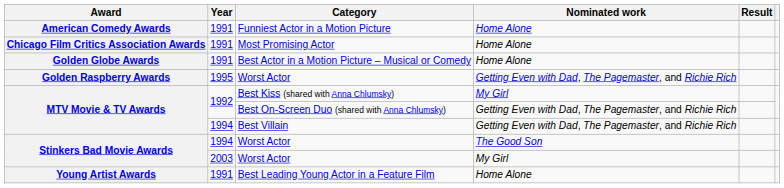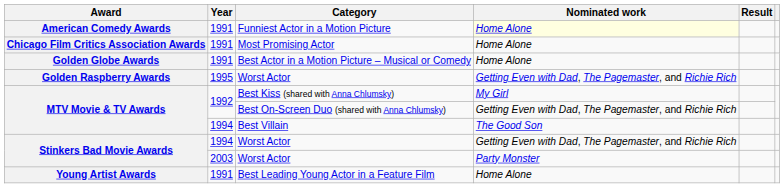 <table class="wikitable plainrowheaders sortable">
 <tr>
 <th scope="col">Award</th>
 <th scope="col">Year</th>
 <th scope="col">Category</th>
 <th scope="col">Nominated work</th>
 <th scope="col">Result</th>
 <th scope="col" class="unsortable"></th>
 </tr>
 <tr>
 <th scope="row"><a href='#'>American Comedy Awards</a></th>
 <td><a href='#'>1991</a></td>
 <td><a href='#'>Funniest Actor in a Motion Picture</a></td>
-<td><em><a href='#'>Home Alone</a></em></td>
+<td style="background: lightyellow;"><em><a href='#'>Home Alone</a></em></td>
 <td></td>
 <td style="text-align:center"></td>
 </tr>
 <tr>
 <th scope="row"><a href='#'>Chicago Film Critics Association Awards</a></th>
 <td><a href='#'>1991</a></td>
 <td><a href='#'>Most Promising Actor</a></td>
 <td><em>Home Alone</em></td>
 <td></td>
 <td style="text-align:center"></td>
 </tr>
 <tr>
 <th scope="row"><a href='#'>Golden Globe Awards</a></th>
 <td><a href='#'>1991</a></td>
 <td><a href='#'>Best Actor in a Motion Picture – Musical or Comedy</a></td>
 <td><em>Home Alone</em></td>
 <td></td>
 <td style="text-align:center"></td>
 </tr>
 <tr>
 <th scope="row"><a href='#'>Golden Raspberry Awards</a></th>
 <td><a href='#'>1995</a></td>
 <td><a href='#'>Worst Actor</a></td>
 <td><em><a href='#'>Getting Even with Dad</a></em>, <em><a href='#'>The Pagemaster</a></em>, and <em><a href='#'>Richie Rich</a></em></td>
 <td></td>
 <td style="text-align:center"></td>
 </tr>
 <tr>
 <th rowspan="3" scope="row"><a href='#'>MTV Movie & TV Awards</a></th>
 <td rowspan="2"><a href='#'>1992</a></td>
 <td><a href='#'>Best Kiss</a> <small>(shared with <a href='#'>Anna Chlumsky</a>)</small></td>
 <td><a href='#'><em>My Girl</em></a></td>
 <td></td>
 <td rowspan="2" style="text-align:center"></td>
 </tr>
 <tr>
 <td><a href='#'>Best On-Screen Duo</a> <small>(shared with <a href='#'>Anna Chlumsky</a>)</small></td>
 <td><em>Getting Even with Dad</em>, <em>The Pagemaster</em>, and <em>Richie Rich</em></td>
 <td></td>
 </tr>
 <tr>
 <td><a href='#'>1994</a></td>
 <td><a href='#'>Best Villain</a></td>
-<td><em>Getting Even with Dad</em>, <em>The Pagemaster</em>, and <em>Richie Rich</em></td>
+<td><a href='#'><em>The Good Son</em></a></td>
 <td></td>
 <td style="text-align:center"></td>
 </tr>
 <tr>
 <th rowspan="2" scope="row"><a href='#'>Stinkers Bad Movie Awards</a></th>
 <td><a href='#'>1994</a></td>
 <td><a href='#'>Worst Actor</a></td>
-<td><a href='#'><em>The Good Son</em></a></td>
+<td><em>Getting Even with Dad</em>, <em>The Pagemaster</em>, and <em>Richie Rich</em></td>
 <td></td>
 <td style="text-align:center"></td>
 </tr>
 <tr>
 <td><a href='#'>2003</a></td>
 <td><a href='#'>Worst Actor</a></td>
-<td><em>My Girl</em></td>
+<td><em><a href='#'>Party Monster</a></em></td>
 <td></td>
 <td style="text-align:center"></td>
 </tr>
 <tr>
 <th scope="row"><a href='#'>Young Artist Awards</a></th>
 <td><a href='#'>1991</a></td>
 <td><a href='#'>Best Leading Young Actor in a Feature Film</a></td>
 <td><em>Home Alone</em></td>
 <td></td>
 <td style="text-align:center"></td>
 </tr>
 </table>
